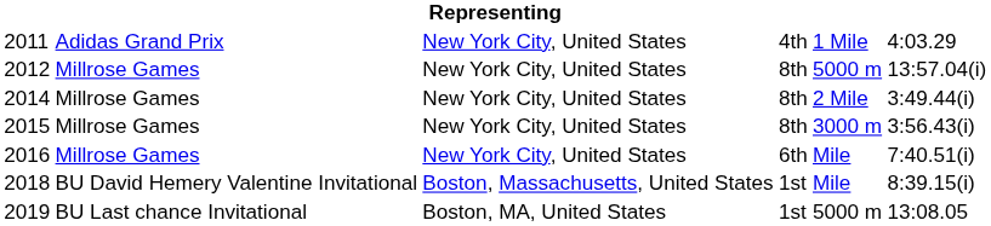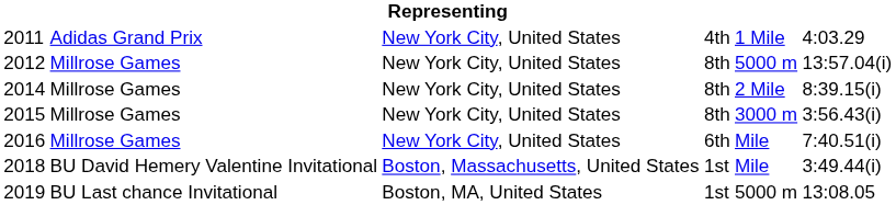 <table>
 <tr>
 <th colspan=7>Representing </th>
 </tr>
 <tr>
 <td>2011</td>
 <td><a href='#'>Adidas Grand Prix</a></td>
 <td><a href='#'>New York City</a>, United States</td>
 <td>4th</td>
 <td><a href='#'>1 Mile</a></td>
 <td>4:03.29</td>
 </tr>
 <tr>
 <td>2012</td>
 <td><a href='#'>Millrose Games</a></td>
 <td>New York City, United States</td>
 <td>8th</td>
 <td><a href='#'>5000 m</a></td>
 <td>13:57.04(i)</td>
 </tr>
 <tr>
 <td>2014</td>
 <td>Millrose Games</td>
 <td>New York City, United States</td>
 <td>8th</td>
 <td><a href='#'>2 Mile</a></td>
-<td>3:49.44(i)</td>
+<td>8:39.15(i)</td>
 </tr>
 <tr>
 <td>2015</td>
 <td>Millrose Games</td>
 <td>New York City, United States</td>
 <td>8th</td>
 <td><a href='#'>3000 m</a></td>
 <td>3:56.43(i)</td>
 </tr>
 <tr>
 <td>2016</td>
 <td><a href='#'>Millrose Games</a></td>
 <td><a href='#'>New York City</a>, United States</td>
 <td>6th</td>
 <td><a href='#'>Mile</a></td>
 <td>7:40.51(i)</td>
 </tr>
 <tr>
 <td>2018</td>
 <td>BU David Hemery Valentine Invitational</td>
 <td><a href='#'>Boston</a>, <a href='#'>Massachusetts</a>, United States</td>
 <td>1st</td>
 <td><a href='#'>Mile</a></td>
-<td>8:39.15(i)</td>
+<td>3:49.44(i)</td>
 </tr>
 <tr>
 <td>2019</td>
 <td>BU Last chance Invitational</td>
 <td>Boston, MA, United States</td>
 <td>1st</td>
 <td>5000 m</td>
 <td>13:08.05</td>
 </tr>
 </table>
